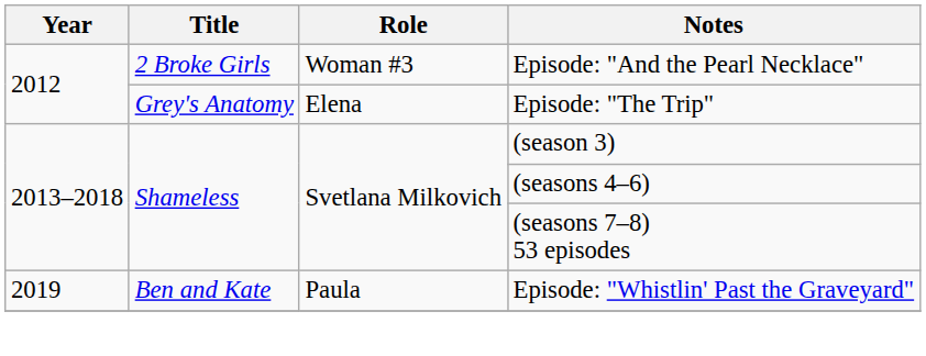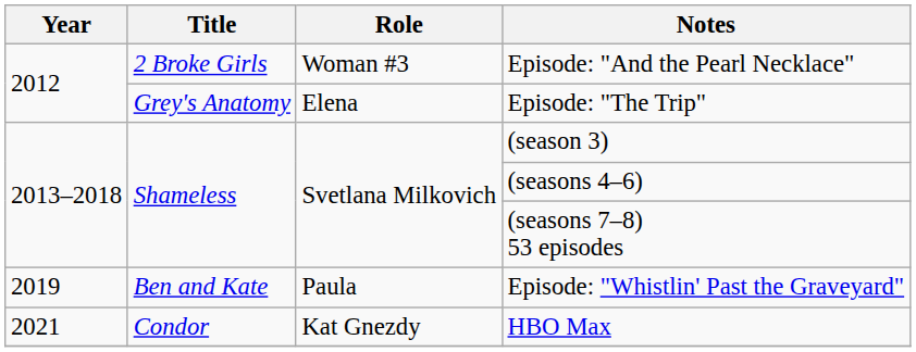 <table class="wikitable sortable">
 <tr>
 <th>Year</th>
 <th>Title</th>
 <th>Role</th>
 <th class="unsortable">Notes</th>
 </tr>
 <tr>
 <td rowspan="2">2012</td>
 <td><em><a href='#'>2 Broke Girls</a></em></td>
 <td>Woman #3</td>
 <td>Episode: "And the Pearl Necklace"</td>
 </tr>
 <tr>
 <td><em><a href='#'>Grey's Anatomy</a></em></td>
 <td>Elena</td>
 <td>Episode: "The Trip"</td>
 </tr>
 <tr>
 <td rowspan="3">2013–2018</td>
 <td rowspan="3"><em><a href='#'>Shameless</a></em></td>
 <td rowspan="3">Svetlana Milkovich</td>
 <td> (season 3)</td>
 </tr>
 <tr>
 <td> (seasons 4–6)</td>
 </tr>
 <tr>
 <td> (seasons 7–8) <br> 53 episodes</td>
 </tr>
 <tr>
 <td>2019</td>
 <td><em><a href='#'>Ben and Kate</a></em></td>
 <td>Paula</td>
 <td>Episode: <a href='#'>"Whistlin' Past the Graveyard"</a></td>
 </tr>
 <tr>
+<td>2021</td>
+<td><em><a href='#'>Condor</a></em></td>
+<td>Kat Gnezdy</td>
+<td><a href='#'>HBO Max</a></td>
+</tr>
+<tr>
 </tr>
 </table>
